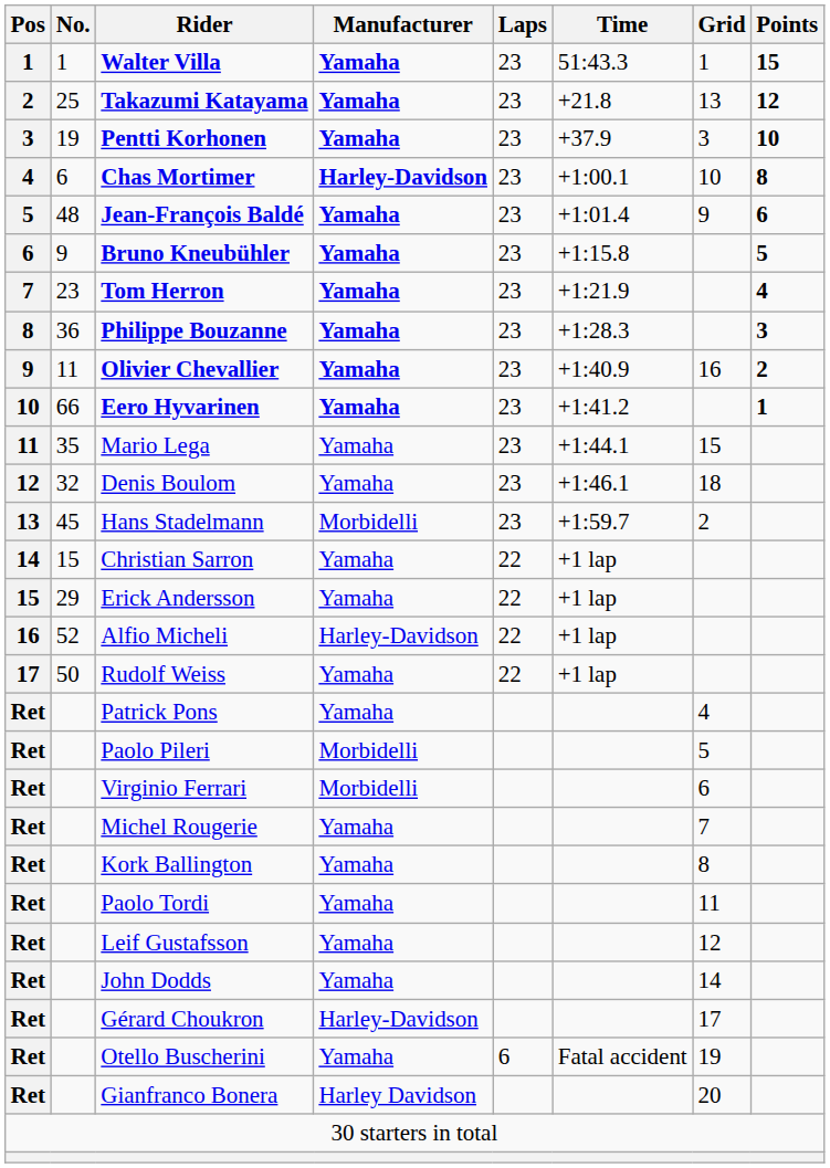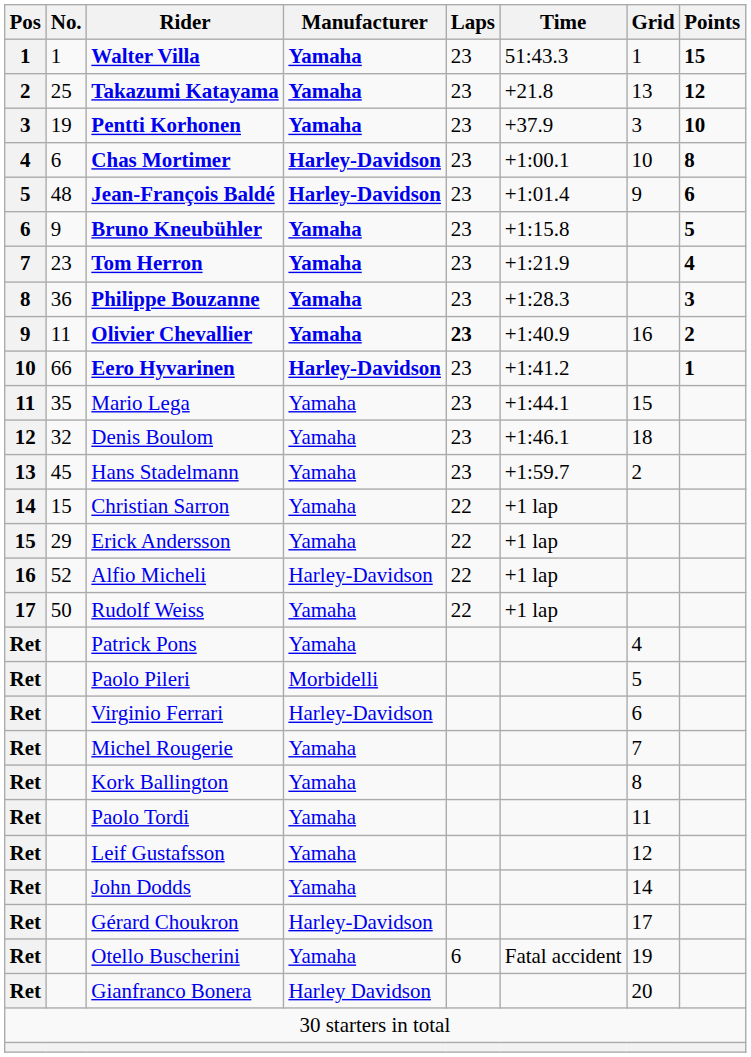 <table class="wikitable" style="font-size: 95%;">
 <tr>
 <th>Pos</th>
 <th>No.</th>
 <th>Rider</th>
 <th>Manufacturer</th>
 <th>Laps</th>
 <th>Time</th>
 <th>Grid</th>
 <th>Points</th>
 </tr>
 <tr>
 <th>1</th>
 <td>1</td>
 <td> <strong><a href='#'>Walter Villa</a></strong></td>
 <td><strong><a href='#'>Yamaha</a></strong></td>
 <td>23</td>
 <td>51:43.3</td>
 <td>1</td>
 <td><strong>15</strong></td>
 </tr>
 <tr>
 <th>2</th>
 <td>25</td>
 <td> <strong><a href='#'>Takazumi Katayama</a></strong></td>
 <td><strong><a href='#'>Yamaha</a></strong></td>
 <td>23</td>
 <td>+21.8</td>
 <td>13</td>
 <td><strong>12</strong></td>
 </tr>
 <tr>
 <th>3</th>
 <td>19</td>
 <td> <strong><a href='#'>Pentti Korhonen</a></strong></td>
 <td><strong><a href='#'>Yamaha</a></strong></td>
 <td>23</td>
 <td>+37.9</td>
 <td>3</td>
 <td><strong>10</strong></td>
 </tr>
 <tr>
 <th>4</th>
 <td>6</td>
 <td> <strong><a href='#'>Chas Mortimer</a></strong></td>
 <td><strong><a href='#'>Harley-Davidson</a></strong></td>
 <td>23</td>
 <td>+1:00.1</td>
 <td>10</td>
 <td><strong>8</strong></td>
 </tr>
 <tr>
 <th>5</th>
 <td>48</td>
 <td> <strong><a href='#'>Jean-François Baldé</a></strong></td>
-<td><strong><a href='#'>Yamaha</a></strong></td>
+<td><strong><a href='#'>Harley-Davidson</a></strong></td>
 <td>23</td>
 <td>+1:01.4</td>
 <td>9</td>
 <td><strong>6</strong></td>
 </tr>
 <tr>
 <th>6</th>
 <td>9</td>
 <td> <strong><a href='#'>Bruno Kneubühler</a></strong></td>
 <td><strong><a href='#'>Yamaha</a></strong></td>
 <td>23</td>
 <td>+1:15.8</td>
 <td></td>
 <td><strong>5</strong></td>
 </tr>
 <tr>
 <th>7</th>
 <td>23</td>
 <td> <strong><a href='#'>Tom Herron</a></strong></td>
 <td><strong><a href='#'>Yamaha</a></strong></td>
 <td>23</td>
 <td>+1:21.9</td>
 <td></td>
 <td><strong>4</strong></td>
 </tr>
 <tr>
 <th>8</th>
 <td>36</td>
 <td> <strong><a href='#'>Philippe Bouzanne</a></strong></td>
 <td><strong><a href='#'>Yamaha</a></strong></td>
 <td>23</td>
 <td>+1:28.3</td>
 <td></td>
 <td><strong>3</strong></td>
 </tr>
 <tr>
 <th>9</th>
 <td>11</td>
 <td> <strong><a href='#'>Olivier Chevallier</a></strong></td>
 <td><strong><a href='#'>Yamaha</a></strong></td>
-<td>23</td>
+<td><strong>23</strong></td>
 <td>+1:40.9</td>
 <td>16</td>
 <td><strong>2</strong></td>
 </tr>
 <tr>
 <th>10</th>
 <td>66</td>
 <td> <strong><a href='#'>Eero Hyvarinen</a></strong></td>
-<td><strong><a href='#'>Yamaha</a></strong></td>
+<td><strong><a href='#'>Harley-Davidson</a></strong></td>
 <td>23</td>
 <td>+1:41.2</td>
 <td></td>
 <td><strong>1</strong></td>
 </tr>
 <tr>
 <th>11</th>
 <td>35</td>
 <td> <a href='#'>Mario Lega</a></td>
 <td><a href='#'>Yamaha</a></td>
 <td>23</td>
 <td>+1:44.1</td>
 <td>15</td>
 <td></td>
 </tr>
 <tr>
 <th>12</th>
 <td>32</td>
 <td> <a href='#'>Denis Boulom</a></td>
 <td><a href='#'>Yamaha</a></td>
 <td>23</td>
 <td>+1:46.1</td>
 <td>18</td>
 <td></td>
 </tr>
 <tr>
 <th>13</th>
 <td>45</td>
 <td> <a href='#'>Hans Stadelmann</a></td>
-<td><a href='#'>Morbidelli</a></td>
+<td><a href='#'>Yamaha</a></td>
 <td>23</td>
 <td>+1:59.7</td>
 <td>2</td>
 <td></td>
 </tr>
 <tr>
 <th>14</th>
 <td>15</td>
 <td> <a href='#'>Christian Sarron</a></td>
 <td><a href='#'>Yamaha</a></td>
 <td>22</td>
 <td>+1 lap</td>
 <td></td>
 <td></td>
 </tr>
 <tr>
 <th>15</th>
 <td>29</td>
 <td> <a href='#'>Erick Andersson</a></td>
 <td><a href='#'>Yamaha</a></td>
 <td>22</td>
 <td>+1 lap</td>
 <td></td>
 <td></td>
 </tr>
 <tr>
 <th>16</th>
 <td>52</td>
 <td> <a href='#'>Alfio Micheli</a></td>
 <td><a href='#'>Harley-Davidson</a></td>
 <td>22</td>
 <td>+1 lap</td>
 <td></td>
 <td></td>
 </tr>
 <tr>
 <th>17</th>
 <td>50</td>
 <td> <a href='#'>Rudolf Weiss</a></td>
 <td><a href='#'>Yamaha</a></td>
 <td>22</td>
 <td>+1 lap</td>
 <td></td>
 <td></td>
 </tr>
 <tr>
 <th>Ret</th>
 <td></td>
 <td> <a href='#'>Patrick Pons</a></td>
 <td><a href='#'>Yamaha</a></td>
 <td></td>
 <td></td>
 <td>4</td>
 <td></td>
 </tr>
 <tr>
 <th>Ret</th>
 <td></td>
 <td> <a href='#'>Paolo Pileri</a></td>
 <td><a href='#'>Morbidelli</a></td>
 <td></td>
 <td></td>
 <td>5</td>
 <td></td>
 </tr>
 <tr>
 <th>Ret</th>
 <td></td>
 <td> <a href='#'>Virginio Ferrari</a></td>
-<td><a href='#'>Morbidelli</a></td>
+<td><a href='#'>Harley-Davidson</a></td>
 <td></td>
 <td></td>
 <td>6</td>
 <td></td>
 </tr>
 <tr>
 <th>Ret</th>
 <td></td>
 <td> <a href='#'>Michel Rougerie</a></td>
 <td><a href='#'>Yamaha</a></td>
 <td></td>
 <td></td>
 <td>7</td>
 <td></td>
 </tr>
 <tr>
 <th>Ret</th>
 <td></td>
 <td> <a href='#'>Kork Ballington</a></td>
 <td><a href='#'>Yamaha</a></td>
 <td></td>
 <td></td>
 <td>8</td>
 <td></td>
 </tr>
 <tr>
 <th>Ret</th>
 <td></td>
 <td> <a href='#'>Paolo Tordi</a></td>
 <td><a href='#'>Yamaha</a></td>
 <td></td>
 <td></td>
 <td>11</td>
 <td></td>
 </tr>
 <tr>
 <th>Ret</th>
 <td></td>
 <td> <a href='#'>Leif Gustafsson</a></td>
 <td><a href='#'>Yamaha</a></td>
 <td></td>
 <td></td>
 <td>12</td>
 <td></td>
 </tr>
 <tr>
 <th>Ret</th>
 <td></td>
 <td> <a href='#'>John Dodds</a></td>
 <td><a href='#'>Yamaha</a></td>
 <td></td>
 <td></td>
 <td>14</td>
 <td></td>
 </tr>
 <tr>
 <th>Ret</th>
 <td></td>
 <td> <a href='#'>Gérard Choukron</a></td>
 <td><a href='#'>Harley-Davidson</a></td>
 <td></td>
 <td></td>
 <td>17</td>
 <td></td>
 </tr>
 <tr>
 <th>Ret</th>
 <td></td>
 <td> <a href='#'>Otello Buscherini</a> </td>
 <td><a href='#'>Yamaha</a></td>
 <td>6</td>
 <td>Fatal accident</td>
 <td>19</td>
 <td></td>
 </tr>
 <tr>
 <th>Ret</th>
 <td></td>
 <td> <a href='#'>Gianfranco Bonera</a></td>
 <td><a href='#'>Harley Davidson</a></td>
 <td></td>
 <td></td>
 <td>20</td>
 <td></td>
 </tr>
 <tr>
 <td colspan=8 align=center>30 starters in total</td>
 </tr>
 <tr>
 <th colspan=8></th>
 </tr>
 </table>
